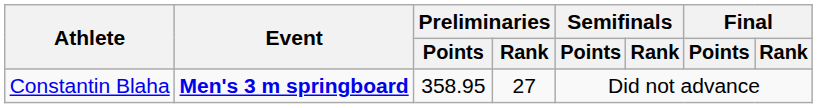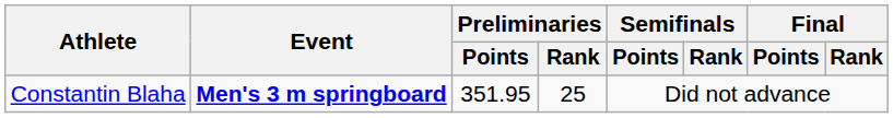 <table class=wikitable style="font-size:90%">
 <tr>
 <th rowspan="2">Athlete</th>
 <th rowspan="2">Event</th>
 <th colspan="2">Preliminaries</th>
 <th colspan="2">Semifinals</th>
 <th colspan="2">Final</th>
 </tr>
 <tr style="font-size:95%">
 <th>Points</th>
 <th>Rank</th>
 <th>Points</th>
 <th>Rank</th>
 <th>Points</th>
 <th>Rank</th>
 </tr>
 <tr align=center>
 <td align=left><a href='#'>Constantin Blaha</a></td>
 <td align=left><strong><a href='#'>Men's 3 m springboard</a></strong></td>
-<td>358.95</td>
-<td>27</td>
+<td>351.95</td>
+<td>25</td>
 <td colspan=4>Did not advance</td>
 </tr>
 </table>
